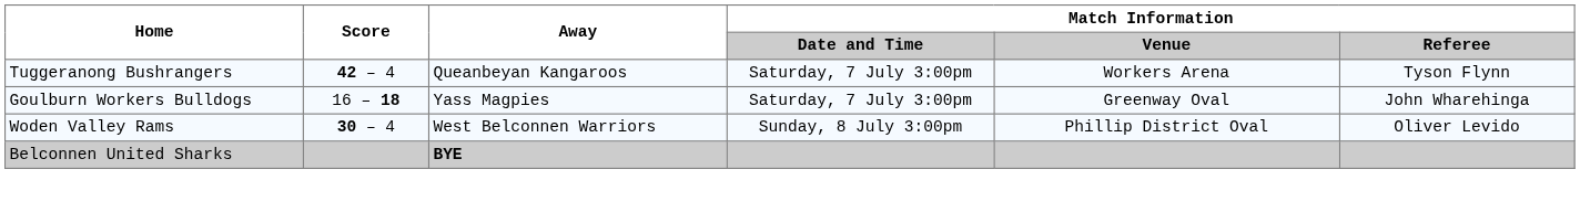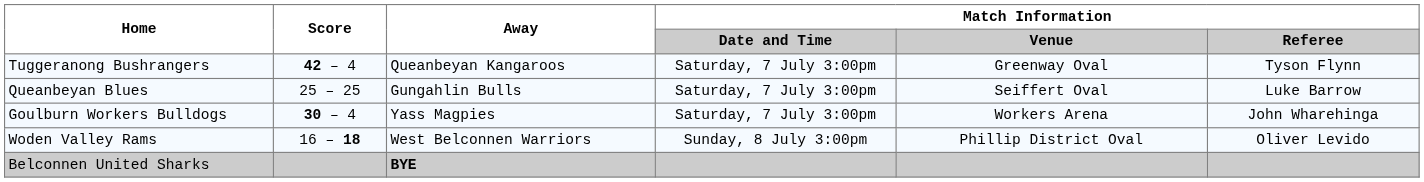 <table border="1" cellpadding="3" cellspacing="0" width="100%" style="border-collapse:collapse;  text-align:center;">
 <tr>
 <th rowspan="2" width="19%">Home</th>
 <th rowspan="2" width="8%">Score</th>
 <th rowspan="2" width="19%">Away</th>
 <th colspan="3">Match Information</th>
 </tr>
 <tr bgcolor="#CCCCCC">
 <th width="17%">Date and Time</th>
 <th width="22%">Venue</th>
 <th width="50%">Referee</th>
 </tr>
 <tr style="text-align:center; background:#f5faff;">
 <td align="left"> Tuggeranong Bushrangers</td>
 <td><strong>42</strong> – 4</td>
 <td align="left"> Queanbeyan Kangaroos</td>
 <td>Saturday, 7 July 3:00pm</td>
-<td>Workers Arena</td>
+<td>Greenway Oval</td>
 <td>Tyson Flynn</td>
 </tr>
 <tr style="text-align:center; background:#f5faff;">
+<td align="left"> Queanbeyan Blues</td>
+<td>25 – 25</td>
+<td align="left"> Gungahlin Bulls</td>
+<td>Saturday, 7 July 3:00pm</td>
+<td>Seiffert Oval</td>
+<td>Luke Barrow</td>
+</tr>
+<tr style="text-align:center; background:#f5faff;">
 <td align="left"><strong></strong> Goulburn Workers Bulldogs</td>
-<td>16 – <strong>18</strong></td>
+<td><strong>30</strong> – 4</td>
 <td align="left"> Yass Magpies</td>
 <td>Saturday, 7 July 3:00pm</td>
-<td>Greenway Oval</td>
+<td>Workers Arena</td>
 <td>John Wharehinga</td>
 </tr>
 <tr style="text-align:center; background:#f5faff;">
 <td align="left"> Woden Valley Rams</td>
-<td><strong>30</strong> – 4</td>
+<td>16 – <strong>18</strong></td>
 <td align="left"> West Belconnen Warriors</td>
 <td>Sunday, 8 July 3:00pm</td>
 <td>Phillip District Oval</td>
 <td>Oliver Levido</td>
 </tr>
 <tr style="text-align:center; background:#CCCCCC;">
 <td align="left"> Belconnen United Sharks</td>
 <td></td>
 <td align="left"><strong>BYE</strong></td>
 <td></td>
 <td></td>
 <td></td>
 </tr>
 </table>
